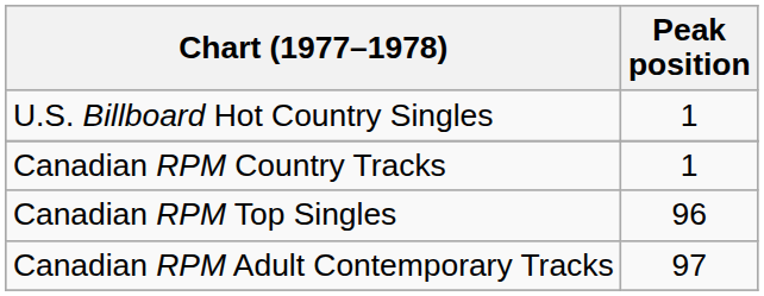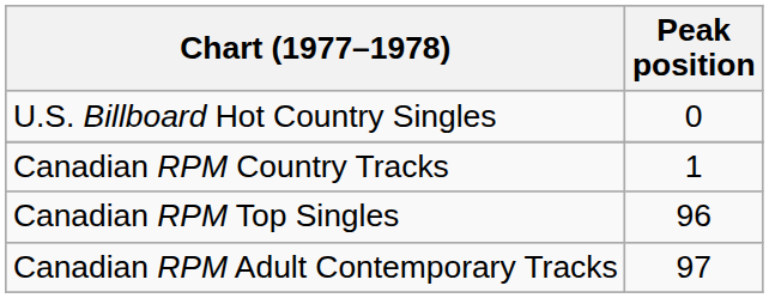 <table class="wikitable sortable">
 <tr>
 <th align="left">Chart (1977–1978)</th>
 <th align="center">Peak<br>position</th>
 </tr>
 <tr>
 <td align="left">U.S. <em>Billboard</em> Hot Country Singles</td>
-<td align="center">1</td>
+<td align="center">0</td>
 </tr>
 <tr>
 </tr>
 <tr>
 <td align="left">Canadian <em>RPM</em> Country Tracks</td>
 <td align="center">1</td>
 </tr>
 <tr>
 <td align="left">Canadian <em>RPM</em> Top Singles</td>
 <td align="center">96</td>
 </tr>
 <tr>
 <td align="left">Canadian <em>RPM</em> Adult Contemporary Tracks</td>
 <td align="center">97</td>
 </tr>
 </table>
